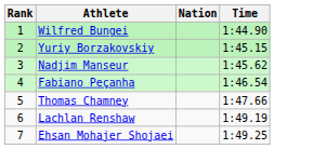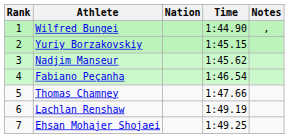 <table class="wikitable sortable" style="text-align:center">
 <tr>
 <th>Rank</th>
 <th>Athlete</th>
 <th>Nation</th>
 <th>Time</th>
+<th>Notes</th>
 </tr>
 <tr bgcolor=bbf3bb>
 <td>1</td>
 <td align="left"><a href='#'>Wilfred Bungei</a></td>
 <td align="left"></td>
 <td>1:44.90</td>
+<td>, </td>
 </tr>
 <tr bgcolor=bbf3bb>
 <td>2</td>
 <td align="left"><a href='#'>Yuriy Borzakovskiy</a></td>
 <td align="left"></td>
 <td>1:45.15</td>
+<td></td>
 </tr>
 <tr bgcolor=ccf9cc>
 <td>3</td>
 <td align="left"><a href='#'>Nadjim Manseur</a></td>
 <td align="left"></td>
 <td>1:45.62</td>
+<td></td>
 </tr>
 <tr bgcolor=ccf9cc>
 <td>4</td>
 <td align="left"><a href='#'>Fabiano Peçanha</a></td>
 <td align="left"></td>
 <td>1:46.54</td>
+<td></td>
 </tr>
 <tr>
 <td>5</td>
 <td align="left"><a href='#'>Thomas Chamney</a></td>
 <td align="left"></td>
 <td>1:47.66</td>
+<td></td>
 </tr>
 <tr>
 <td>6</td>
 <td align="left"><a href='#'>Lachlan Renshaw</a></td>
 <td align="left"></td>
 <td>1:49.19</td>
+<td></td>
 </tr>
 <tr>
 <td>7</td>
 <td align="left"><a href='#'>Ehsan Mohajer Shojaei</a></td>
 <td align="left"></td>
 <td>1:49.25</td>
+<td></td>
 </tr>
 </table>
